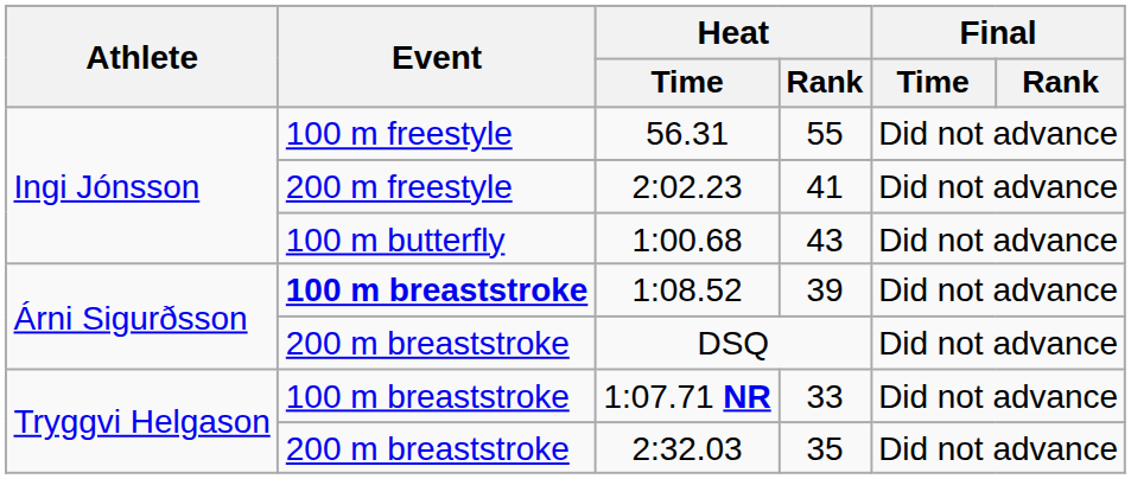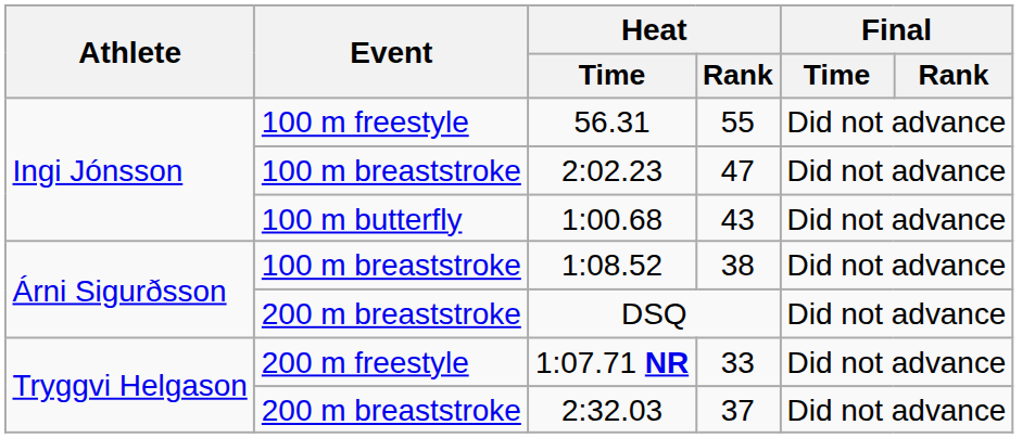 <table class=wikitable style="font-size:90%">
 <tr>
 <th rowspan="2">Athlete</th>
 <th rowspan="2">Event</th>
 <th colspan="2">Heat</th>
 <th colspan="2">Final</th>
 </tr>
 <tr style="font-size:95%">
 <th>Time</th>
 <th>Rank</th>
 <th>Time</th>
 <th>Rank</th>
 </tr>
 <tr align=center>
 <td align=left rowspan=3><a href='#'>Ingi Jónsson</a></td>
 <td align=left><a href='#'>100 m freestyle</a></td>
 <td>56.31</td>
 <td>55</td>
 <td colspan=2>Did not advance</td>
 </tr>
 <tr align=center>
-<td align=left><a href='#'>200 m freestyle</a></td>
+<td align=left><a href='#'>100 m breaststroke</a></td>
 <td>2:02.23</td>
-<td>41</td>
+<td>47</td>
 <td colspan=2>Did not advance</td>
 </tr>
 <tr align=center>
 <td align=left><a href='#'>100 m butterfly</a></td>
 <td>1:00.68</td>
 <td>43</td>
 <td colspan=2>Did not advance</td>
 </tr>
 <tr align=center>
 <td align=left rowspan=2><a href='#'>Árni Sigurðsson</a></td>
-<td align=left><strong><a href='#'>100 m breaststroke</a></strong></td>
+<td align=left><a href='#'>100 m breaststroke</a></td>
 <td>1:08.52</td>
-<td>39</td>
+<td>38</td>
 <td colspan=2>Did not advance</td>
 </tr>
 <tr align=center>
 <td align=left><a href='#'>200 m breaststroke</a></td>
 <td colspan=2>DSQ</td>
 <td colspan=2>Did not advance</td>
 </tr>
 <tr align=center>
 <td align=left rowspan=2><a href='#'>Tryggvi Helgason</a></td>
-<td align=left><a href='#'>100 m breaststroke</a></td>
+<td align=left><a href='#'>200 m freestyle</a></td>
 <td>1:07.71 <strong><a href='#'>NR</a></strong></td>
 <td>33</td>
 <td colspan=2>Did not advance</td>
 </tr>
 <tr align=center>
 <td align=left><a href='#'>200 m breaststroke</a></td>
 <td>2:32.03</td>
-<td>35</td>
+<td>37</td>
 <td colspan=2>Did not advance</td>
 </tr>
 </table>
